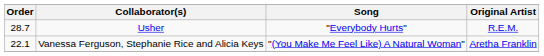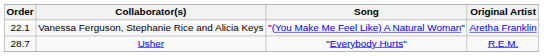 <table class="wikitable" style="text-align:center;">
 <tr>
 </tr>
 <tr>
 <th>Order</th>
 <th>Collaborator(s)</th>
 <th>Song</th>
 <th>Original Artist</th>
 </tr>
 <tr>
+<td>22.1</td>
+<td>Vanessa Ferguson, Stephanie Rice and Alicia Keys</td>
+<td>"<a href='#'>(You Make Me Feel Like) A Natural Woman</a>"</td>
+<td><a href='#'>Aretha Franklin</a></td>
+</tr>
+<tr>
 <td>28.7</td>
 <td><a href='#'>Usher</a></td>
 <td>"<a href='#'>Everybody Hurts</a>"</td>
 <td><a href='#'>R.E.M.</a></td>
 </tr>
 <tr>
-<td>22.1</td>
-<td>Vanessa Ferguson, Stephanie Rice and Alicia Keys</td>
-<td>"<a href='#'>(You Make Me Feel Like) A Natural Woman</a>"</td>
-<td><a href='#'>Aretha Franklin</a></td>
-</tr>
-<tr>
 </tr>
 </table>
